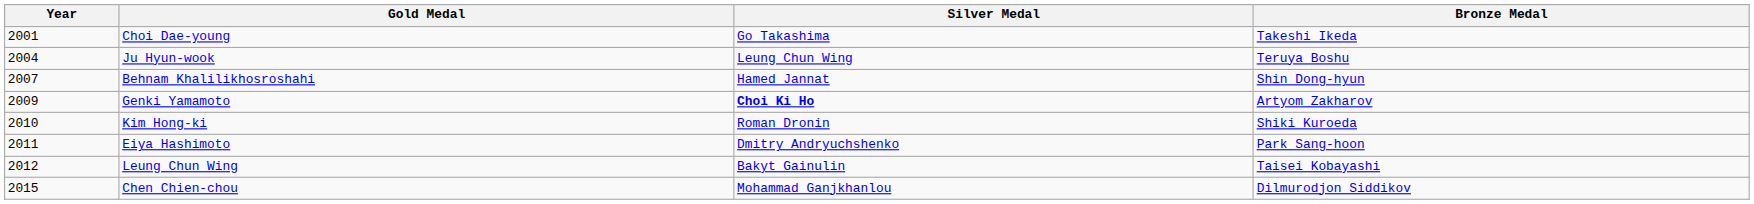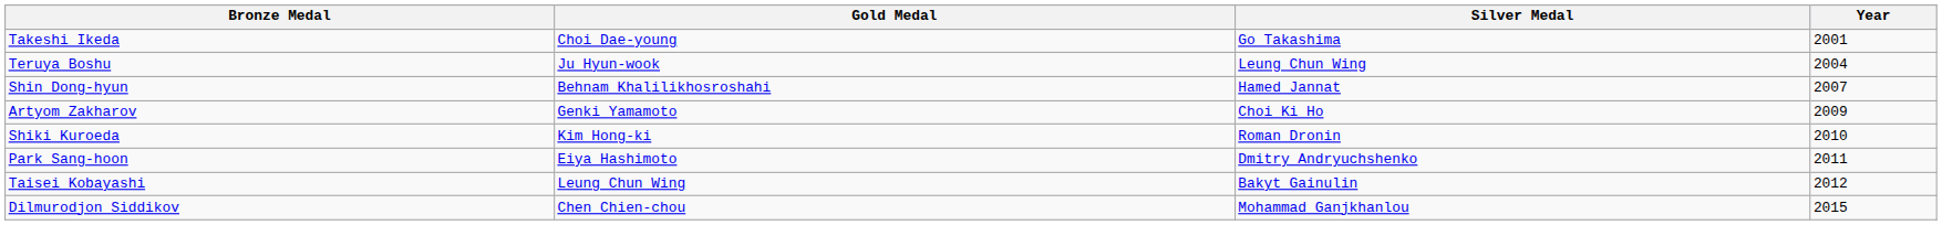 <table class=wikitable style="font-size:90%" width="80%">
 <tr style="background:#ccccff;">
-<th>Year</th>
+<th> <strong>Bronze Medal</strong></th>
 <th> <strong>Gold Medal</strong></th>
 <th> <strong>Silver Medal</strong></th>
-<th> <strong>Bronze Medal</strong></th>
+<th>Year</th>
 </tr>
 <tr>
-<td>2001</td>
+<td> <a href='#'>Takeshi Ikeda</a></td>
 <td> <a href='#'>Choi Dae-young</a></td>
 <td> <a href='#'>Go Takashima</a></td>
-<td> <a href='#'>Takeshi Ikeda</a></td>
+<td>2001</td>
 </tr>
 <tr>
-<td>2004</td>
+<td> <a href='#'>Teruya Boshu</a></td>
 <td> <a href='#'>Ju Hyun-wook</a></td>
 <td> <a href='#'>Leung Chun Wing</a></td>
-<td> <a href='#'>Teruya Boshu</a></td>
+<td>2004</td>
 </tr>
 <tr>
-<td>2007</td>
+<td> <a href='#'>Shin Dong-hyun</a></td>
 <td> <a href='#'>Behnam Khalilikhosroshahi</a></td>
 <td> <a href='#'>Hamed Jannat</a></td>
-<td> <a href='#'>Shin Dong-hyun</a></td>
+<td>2007</td>
 </tr>
 <tr>
+<td> <a href='#'>Artyom Zakharov</a></td>
+<td> <a href='#'>Genki Yamamoto</a></td>
+<td> <a href='#'>Choi Ki Ho</a></td>
 <td>2009</td>
-<td> <a href='#'>Genki Yamamoto</a></td>
-<td><strong> <a href='#'>Choi Ki Ho</a></strong></td>
-<td> <a href='#'>Artyom Zakharov</a></td>
 </tr>
 <tr>
-<td>2010</td>
+<td> <a href='#'>Shiki Kuroeda</a></td>
 <td> <a href='#'>Kim Hong-ki</a></td>
 <td> <a href='#'>Roman Dronin</a></td>
-<td> <a href='#'>Shiki Kuroeda</a></td>
+<td>2010</td>
 </tr>
 <tr>
-<td>2011</td>
+<td> <a href='#'>Park Sang-hoon</a></td>
 <td> <a href='#'>Eiya Hashimoto</a></td>
 <td> <a href='#'>Dmitry Andryuchshenko</a></td>
-<td> <a href='#'>Park Sang-hoon</a></td>
+<td>2011</td>
 </tr>
 <tr>
-<td>2012</td>
+<td> <a href='#'>Taisei Kobayashi</a></td>
 <td> <a href='#'>Leung Chun Wing</a></td>
 <td> <a href='#'>Bakyt Gainulin</a></td>
-<td> <a href='#'>Taisei Kobayashi</a></td>
+<td>2012</td>
 </tr>
 <tr>
-<td>2015</td>
+<td> <a href='#'>Dilmurodjon Siddikov</a></td>
 <td> <a href='#'>Chen Chien-chou</a></td>
 <td> <a href='#'>Mohammad Ganjkhanlou</a></td>
-<td> <a href='#'>Dilmurodjon Siddikov</a></td>
+<td>2015</td>
 </tr>
 </table>
